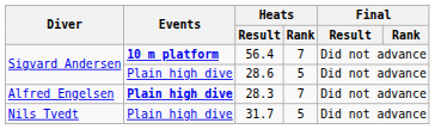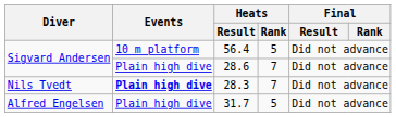 <table class=wikitable style="font-size:90%">
 <tr>
 <th rowspan="2">Diver</th>
 <th rowspan="2">Events</th>
 <th colspan="2">Heats</th>
 <th colspan="2">Final</th>
 </tr>
 <tr>
 <th>Result</th>
 <th>Rank</th>
 <th>Result</th>
 <th>Rank</th>
 </tr>
 <tr>
 <td rowspan=2><a href='#'>Sigvard Andersen</a></td>
-<td><strong><a href='#'>10 m platform</a></strong></td>
+<td><a href='#'>10 m platform</a></td>
 <td align=center>56.4</td>
-<td align=center>7</td>
+<td align=center>5</td>
 <td align=center colspan=2>Did not advance</td>
 </tr>
 <tr>
 <td><a href='#'>Plain high dive</a></td>
 <td align=center>28.6</td>
-<td align=center>5</td>
+<td align=center>7</td>
 <td align=center colspan=2>Did not advance</td>
 </tr>
 <tr>
-<td><a href='#'>Alfred Engelsen</a></td>
+<td><a href='#'>Nils Tvedt</a></td>
 <td><strong><a href='#'>Plain high dive</a></strong></td>
 <td align=center>28.3</td>
 <td align=center>7</td>
 <td align=center colspan=2>Did not advance</td>
 </tr>
 <tr>
-<td><a href='#'>Nils Tvedt</a></td>
+<td><a href='#'>Alfred Engelsen</a></td>
 <td><a href='#'>Plain high dive</a></td>
 <td align=center>31.7</td>
 <td align=center>5</td>
 <td align=center colspan=2>Did not advance</td>
 </tr>
 </table>
